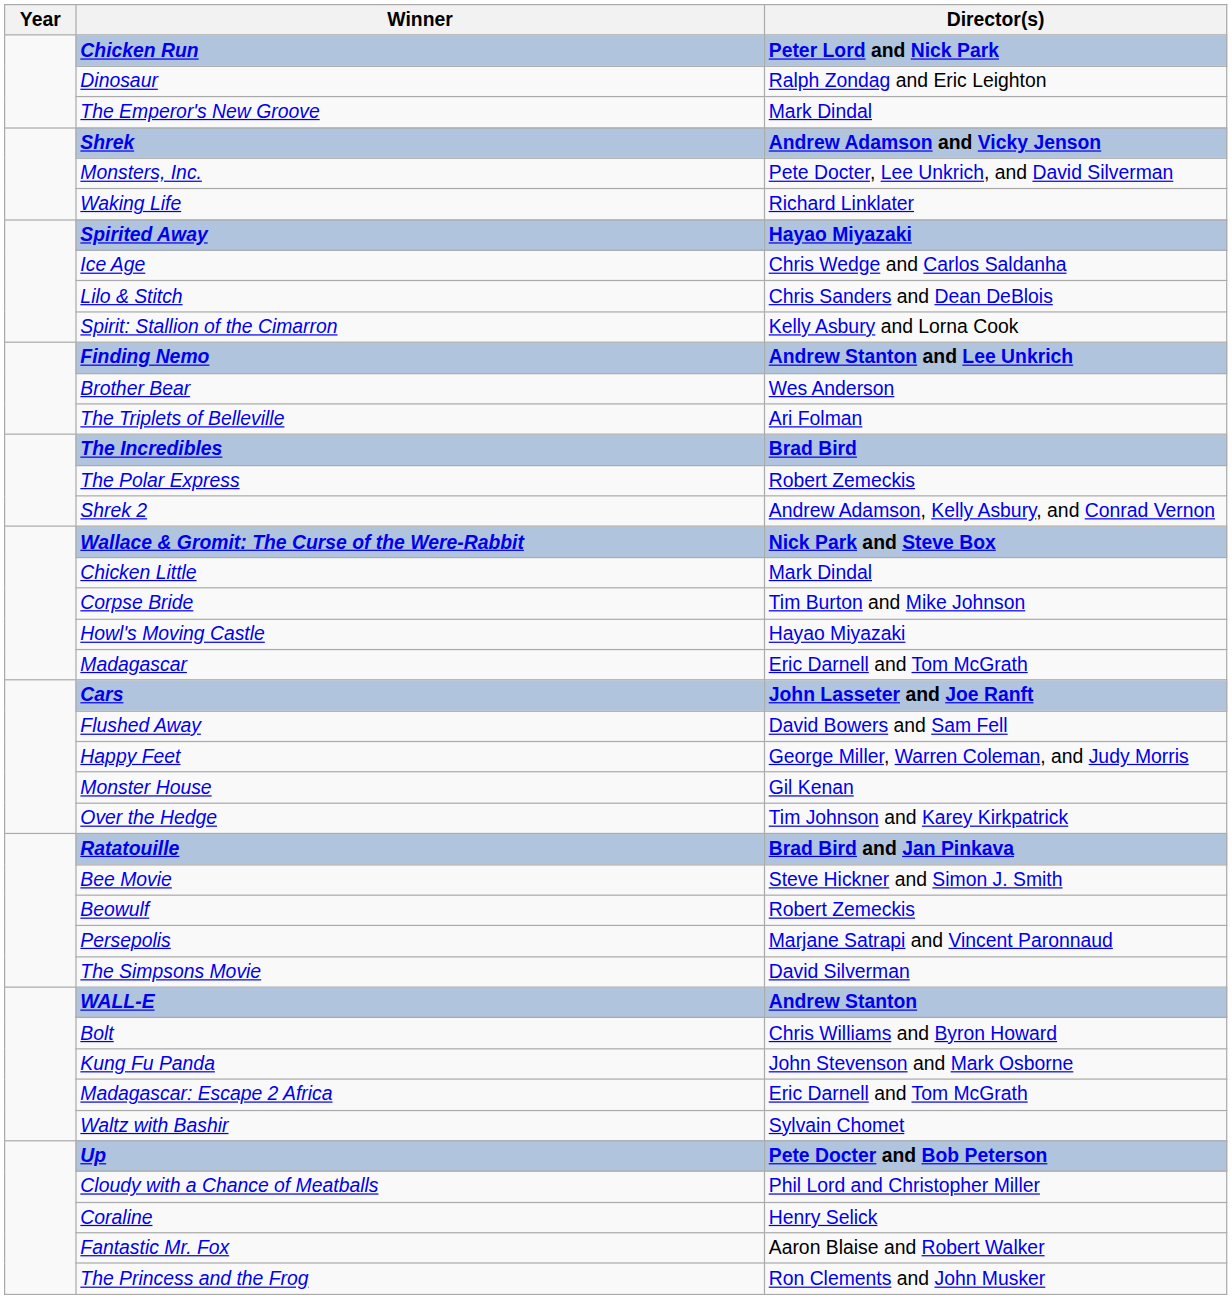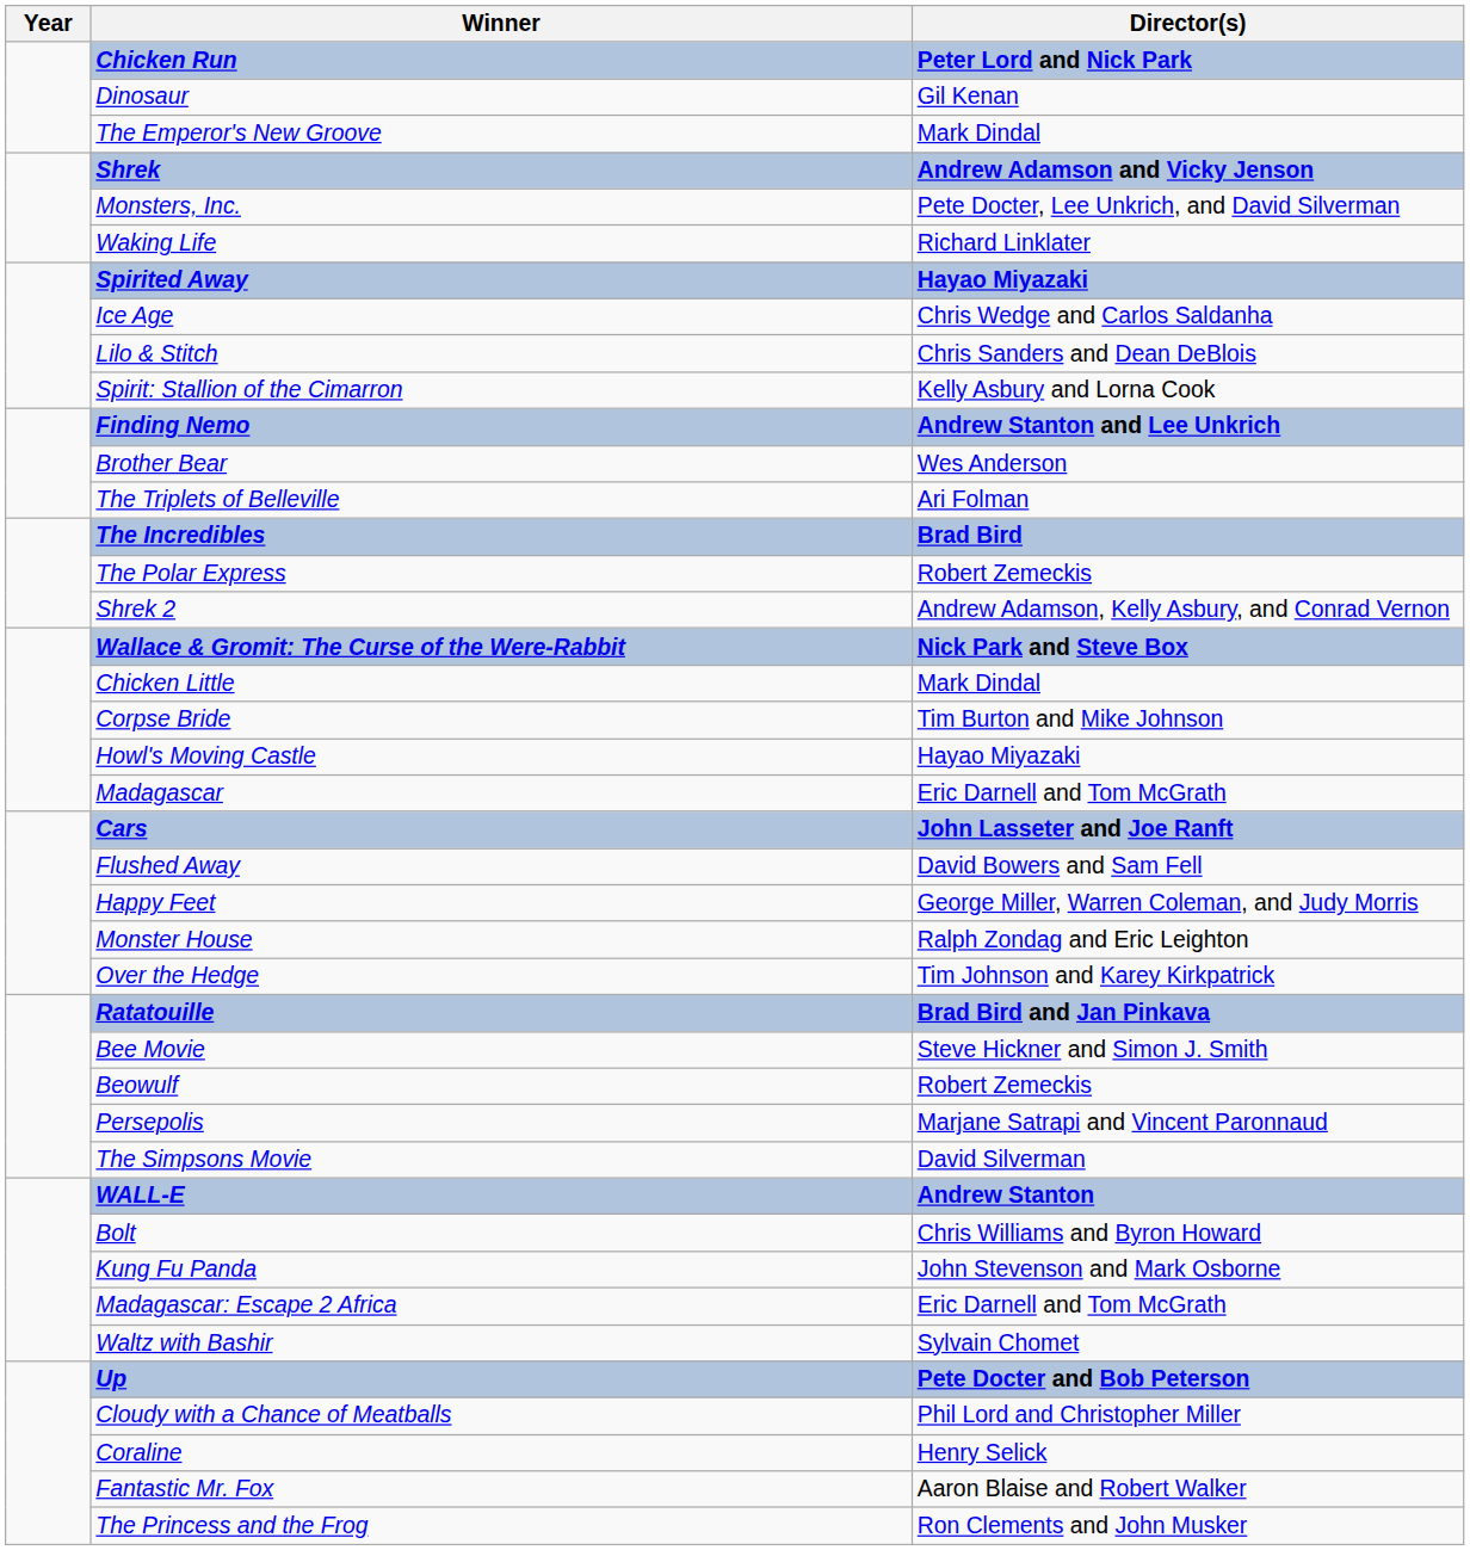 <table class="wikitable" width="80%" cellpadding="5">
 <tr>
 <th width="40"><strong>Year</strong></th>
 <th width="450"><strong>Winner</strong></th>
 <th width="300"><strong>Director(s)</strong></th>
 </tr>
 <tr>
 <td rowspan="3"></td>
 <td style="background:#B0C4DE;"><strong><em><a href='#'>Chicken Run</a></em></strong></td>
 <td style="background:#B0C4DE;"><strong><a href='#'>Peter Lord</a> and <a href='#'>Nick Park</a></strong></td>
 </tr>
 <tr>
 <td><em><a href='#'>Dinosaur</a></em></td>
-<td><a href='#'>Ralph Zondag</a> and Eric Leighton</td>
+<td><a href='#'>Gil Kenan</a></td>
 </tr>
 <tr>
 <td><em><a href='#'>The Emperor's New Groove</a></em></td>
 <td><a href='#'>Mark Dindal</a></td>
 </tr>
 <tr>
 <td rowspan="3"></td>
 <td style="background:#B0C4DE;"><strong><em><a href='#'>Shrek</a></em></strong></td>
 <td style="background:#B0C4DE;"><strong><a href='#'>Andrew Adamson</a> and <a href='#'>Vicky Jenson</a></strong></td>
 </tr>
 <tr>
 <td><em><a href='#'>Monsters, Inc.</a></em></td>
 <td><a href='#'>Pete Docter</a>, <a href='#'>Lee Unkrich</a>, and <a href='#'>David Silverman</a></td>
 </tr>
 <tr>
 <td><em><a href='#'>Waking Life</a></em></td>
 <td><a href='#'>Richard Linklater</a></td>
 </tr>
 <tr>
 <td rowspan="4"></td>
 <td style="background:#B0C4DE;"><strong><em><a href='#'>Spirited Away</a></em></strong></td>
 <td style="background:#B0C4DE;"><strong><a href='#'>Hayao Miyazaki</a></strong></td>
 </tr>
 <tr>
 <td><em><a href='#'>Ice Age</a></em></td>
 <td><a href='#'>Chris Wedge</a> and <a href='#'>Carlos Saldanha</a></td>
 </tr>
 <tr>
 <td><em><a href='#'>Lilo & Stitch</a></em></td>
 <td><a href='#'>Chris Sanders</a> and <a href='#'>Dean DeBlois</a></td>
 </tr>
 <tr>
 <td><em><a href='#'>Spirit: Stallion of the Cimarron</a></em></td>
 <td><a href='#'>Kelly Asbury</a> and Lorna Cook</td>
 </tr>
 <tr>
 <td rowspan="3"></td>
 <td style="background:#B0C4DE;"><strong><em><a href='#'>Finding Nemo</a></em></strong></td>
 <td style="background:#B0C4DE;"><strong><a href='#'>Andrew Stanton</a> and <a href='#'>Lee Unkrich</a></strong></td>
 </tr>
 <tr>
 <td><em><a href='#'>Brother Bear</a></em></td>
 <td><a href='#'>Wes Anderson</a></td>
 </tr>
 <tr>
 <td><em><a href='#'>The Triplets of Belleville</a></em></td>
 <td><a href='#'>Ari Folman</a></td>
 </tr>
 <tr>
 <td rowspan="3"></td>
 <td style="background:#B0C4DE;"><strong><em><a href='#'>The Incredibles</a></em></strong></td>
 <td style="background:#B0C4DE;"><strong><a href='#'>Brad Bird</a></strong></td>
 </tr>
 <tr>
 <td><em><a href='#'>The Polar Express</a></em></td>
 <td><a href='#'>Robert Zemeckis</a></td>
 </tr>
 <tr>
 <td><em><a href='#'>Shrek 2</a></em></td>
 <td><a href='#'>Andrew Adamson</a>, <a href='#'>Kelly Asbury</a>, and <a href='#'>Conrad Vernon</a></td>
 </tr>
 <tr>
 <td rowspan="5"></td>
 <td style="background:#B0C4DE;"><strong><em><a href='#'>Wallace & Gromit: The Curse of the Were-Rabbit</a></em></strong></td>
 <td style="background:#B0C4DE;"><strong><a href='#'>Nick Park</a> and <a href='#'>Steve Box</a></strong></td>
 </tr>
 <tr>
 <td><em><a href='#'>Chicken Little</a></em></td>
 <td><a href='#'>Mark Dindal</a></td>
 </tr>
 <tr>
 <td><em><a href='#'>Corpse Bride</a></em></td>
 <td><a href='#'>Tim Burton</a> and <a href='#'>Mike Johnson</a></td>
 </tr>
 <tr>
 <td><em><a href='#'>Howl's Moving Castle</a></em></td>
 <td><a href='#'>Hayao Miyazaki</a></td>
 </tr>
 <tr>
 <td><em><a href='#'>Madagascar</a></em></td>
 <td><a href='#'>Eric Darnell</a> and <a href='#'>Tom McGrath</a></td>
 </tr>
 <tr>
 <td rowspan="5"></td>
 <td style="background:#B0C4DE;"><strong><em><a href='#'>Cars</a></em></strong></td>
 <td style="background:#B0C4DE;"><strong><a href='#'>John Lasseter</a> and <a href='#'>Joe Ranft</a></strong></td>
 </tr>
 <tr>
 <td><em><a href='#'>Flushed Away</a></em></td>
 <td><a href='#'>David Bowers</a> and <a href='#'>Sam Fell</a></td>
 </tr>
 <tr>
 <td><em><a href='#'>Happy Feet</a></em></td>
 <td><a href='#'>George Miller</a>, <a href='#'>Warren Coleman</a>, and <a href='#'>Judy Morris</a></td>
 </tr>
 <tr>
 <td><em><a href='#'>Monster House</a></em></td>
-<td><a href='#'>Gil Kenan</a></td>
+<td><a href='#'>Ralph Zondag</a> and Eric Leighton</td>
 </tr>
 <tr>
 <td><em><a href='#'>Over the Hedge</a></em></td>
 <td><a href='#'>Tim Johnson</a> and <a href='#'>Karey Kirkpatrick</a></td>
 </tr>
 <tr>
 <td rowspan="5"></td>
 <td style="background:#B0C4DE;"><strong><em><a href='#'>Ratatouille</a></em></strong></td>
 <td style="background:#B0C4DE;"><strong> <a href='#'>Brad Bird</a> and <a href='#'>Jan Pinkava</a></strong></td>
 </tr>
 <tr>
 <td><em><a href='#'>Bee Movie</a></em></td>
 <td><a href='#'>Steve Hickner</a> and <a href='#'>Simon J. Smith</a></td>
 </tr>
 <tr>
 <td><em><a href='#'>Beowulf</a></em></td>
 <td><a href='#'>Robert Zemeckis</a></td>
 </tr>
 <tr>
 <td><em><a href='#'>Persepolis</a></em></td>
 <td><a href='#'>Marjane Satrapi</a> and <a href='#'>Vincent Paronnaud</a></td>
 </tr>
 <tr>
 <td><em><a href='#'>The Simpsons Movie</a></em></td>
 <td><a href='#'>David Silverman</a></td>
 </tr>
 <tr>
 <td rowspan="5"></td>
 <td style="background:#B0C4DE;"><strong><em><a href='#'>WALL-E</a></em></strong></td>
 <td style="background:#B0C4DE;"><strong><a href='#'>Andrew Stanton</a></strong></td>
 </tr>
 <tr>
 <td><em><a href='#'>Bolt</a></em></td>
 <td><a href='#'>Chris Williams</a> and <a href='#'>Byron Howard</a></td>
 </tr>
 <tr>
 <td><em><a href='#'>Kung Fu Panda</a></em></td>
 <td><a href='#'>John Stevenson</a> and <a href='#'>Mark Osborne</a></td>
 </tr>
 <tr>
 <td><em><a href='#'>Madagascar: Escape 2 Africa</a></em></td>
 <td><a href='#'>Eric Darnell</a> and <a href='#'>Tom McGrath</a></td>
 </tr>
 <tr>
 <td><em><a href='#'>Waltz with Bashir</a></em></td>
 <td><a href='#'>Sylvain Chomet</a></td>
 </tr>
 <tr>
 <td rowspan="5"></td>
 <td style="background:#B0C4DE;"><strong><em><a href='#'>Up</a></em></strong></td>
 <td style="background:#B0C4DE;"><strong><a href='#'>Pete Docter</a> and <a href='#'>Bob Peterson</a></strong></td>
 </tr>
 <tr>
 <td><em><a href='#'>Cloudy with a Chance of Meatballs</a></em></td>
 <td><a href='#'>Phil Lord and Christopher Miller</a></td>
 </tr>
 <tr>
 <td><em><a href='#'>Coraline</a></em></td>
 <td><a href='#'>Henry Selick</a></td>
 </tr>
 <tr>
 <td><em><a href='#'>Fantastic Mr. Fox</a></em></td>
 <td>Aaron Blaise and <a href='#'>Robert Walker</a></td>
 </tr>
 <tr>
 <td><em><a href='#'>The Princess and the Frog</a></em></td>
 <td><a href='#'>Ron Clements</a> and <a href='#'>John Musker</a></td>
 </tr>
 </table>
